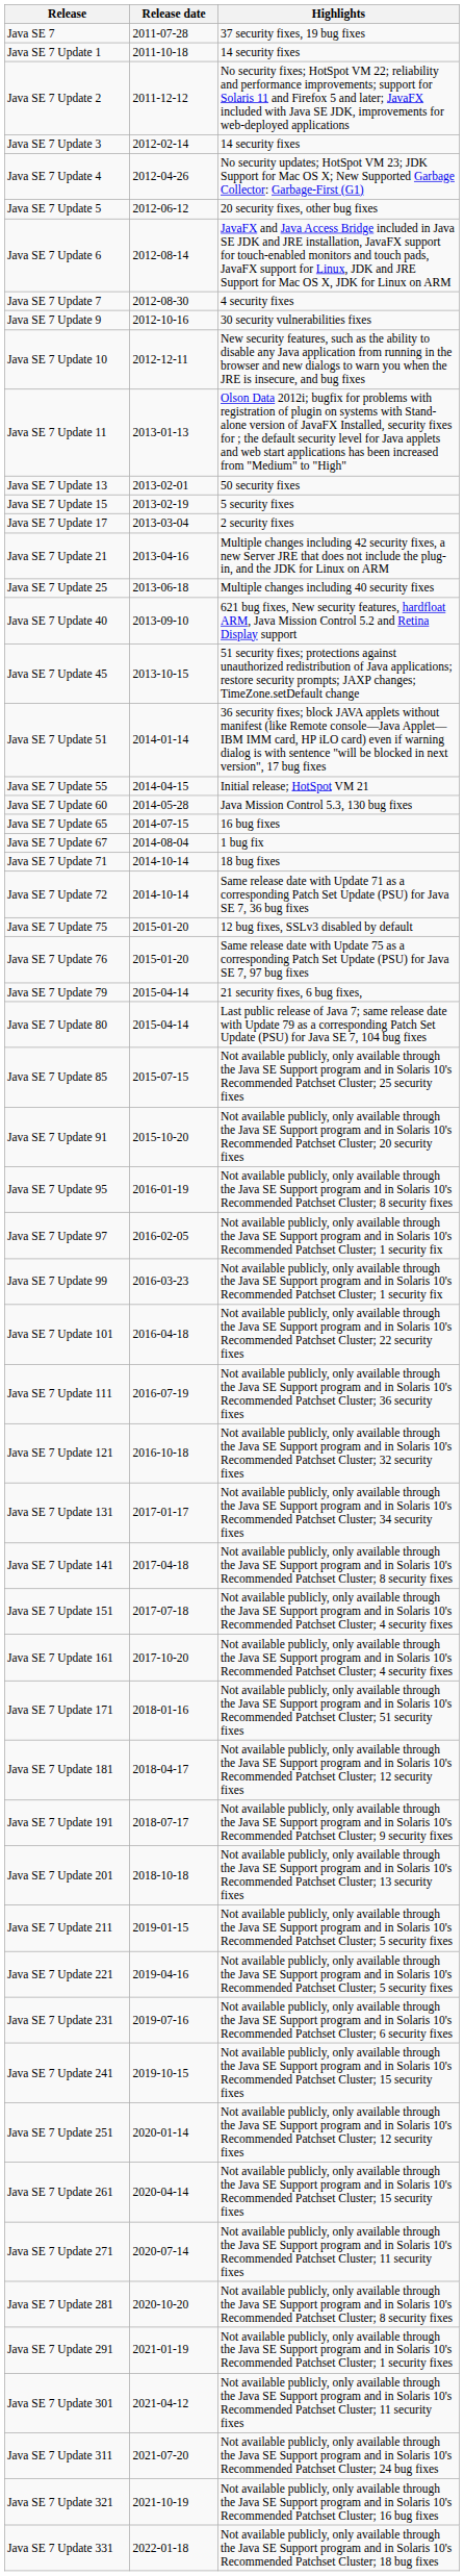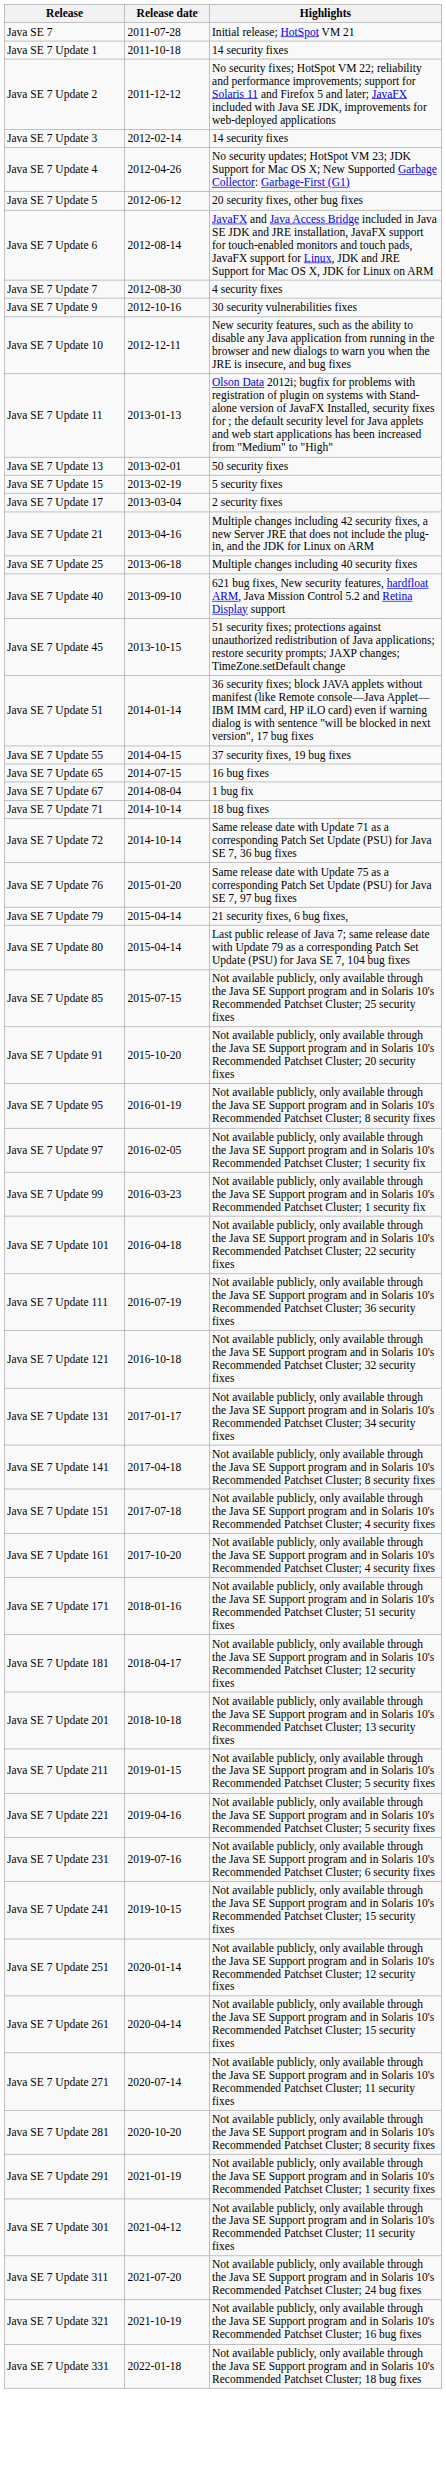 <table class="wikitable mw-collapsible mw-collapsed">
 <tr>
 <th width=160>Release</th>
 <th width=110>Release date</th>
 <th>Highlights</th>
 </tr>
 <tr>
 <td>Java SE 7</td>
 <td>2011-07-28</td>
-<td>37 security fixes, 19 bug fixes</td>
+<td>Initial release; <a href='#'>HotSpot</a> VM 21</td>
 </tr>
 <tr>
 <td>Java SE 7 Update 1</td>
 <td>2011-10-18</td>
 <td>14 security fixes</td>
 </tr>
 <tr>
 <td>Java SE 7 Update 2</td>
 <td>2011-12-12</td>
 <td>No security fixes; HotSpot VM 22; reliability and performance improvements; support for <a href='#'>Solaris 11</a> and Firefox 5 and later; <a href='#'>JavaFX</a> included with Java SE JDK, improvements for web-deployed applications</td>
 </tr>
 <tr>
 <td>Java SE 7 Update 3</td>
 <td style="white-space:nowrap">2012-02-14</td>
 <td>14 security fixes</td>
 </tr>
 <tr>
 <td>Java SE 7 Update 4</td>
 <td>2012-04-26</td>
 <td>No security updates; HotSpot VM 23; JDK Support for Mac OS X; New Supported <a href='#'>Garbage Collector</a>: <a href='#'>Garbage-First (G1)</a></td>
 </tr>
 <tr>
 <td>Java SE 7 Update 5</td>
 <td>2012-06-12</td>
 <td>20 security fixes, other bug fixes</td>
 </tr>
 <tr>
 <td>Java SE 7 Update 6</td>
 <td>2012-08-14</td>
 <td><a href='#'>JavaFX</a> and <a href='#'>Java Access Bridge</a> included in Java SE JDK and JRE installation, JavaFX support for touch-enabled monitors and touch pads, JavaFX support for <a href='#'>Linux</a>, JDK and JRE Support for Mac OS X, JDK for Linux on ARM</td>
 </tr>
 <tr>
 <td>Java SE 7 Update 7</td>
 <td>2012-08-30</td>
 <td>4 security fixes</td>
 </tr>
 <tr>
 <td>Java SE 7 Update 9</td>
 <td>2012-10-16</td>
 <td>30 security vulnerabilities fixes</td>
 </tr>
 <tr>
 <td>Java SE 7 Update 10</td>
 <td>2012-12-11</td>
 <td>New security features, such as the ability to disable any Java application from running in the browser and new dialogs to warn you when the JRE is insecure, and bug fixes</td>
 </tr>
 <tr>
 <td>Java SE 7 Update 11</td>
 <td>2013-01-13</td>
 <td><a href='#'>Olson Data</a> 2012i; bugfix for problems with registration of plugin on systems with Stand-alone version of JavaFX Installed, security fixes for ; the default security level for Java applets and web start applications has been increased from "Medium" to "High"</td>
 </tr>
 <tr>
 <td>Java SE 7 Update 13 </td>
 <td>2013-02-01</td>
 <td>50 security fixes</td>
 </tr>
 <tr>
 <td>Java SE 7 Update 15</td>
 <td>2013-02-19</td>
 <td>5 security fixes</td>
 </tr>
 <tr>
 <td>Java SE 7 Update 17</td>
 <td>2013-03-04</td>
 <td>2 security fixes</td>
 </tr>
 <tr>
 <td>Java SE 7 Update 21</td>
 <td>2013-04-16</td>
 <td>Multiple changes including 42 security fixes, a new Server JRE that does not include the plug-in, and the JDK for Linux on ARM</td>
 </tr>
 <tr>
 <td>Java SE 7 Update 25</td>
 <td>2013-06-18</td>
 <td>Multiple changes including 40 security fixes</td>
 </tr>
 <tr>
 <td>Java SE 7 Update 40</td>
 <td>2013-09-10</td>
 <td>621 bug fixes, New security features, <a href='#'>hardfloat ARM</a>, Java Mission Control 5.2 and <a href='#'>Retina Display</a> support</td>
 </tr>
 <tr>
 <td>Java SE 7 Update 45</td>
 <td>2013-10-15</td>
 <td>51 security fixes; protections against unauthorized redistribution of Java applications; restore security prompts; JAXP changes; TimeZone.setDefault change</td>
 </tr>
 <tr>
 <td>Java SE 7 Update 51</td>
 <td>2014-01-14</td>
 <td>36 security fixes; block JAVA applets without manifest (like Remote console—Java Applet—IBM IMM card, HP iLO card) even if warning dialog is with sentence "will be blocked in next version", 17 bug fixes</td>
 </tr>
 <tr>
 <td>Java SE 7 Update 55</td>
 <td>2014-04-15</td>
-<td>Initial release; <a href='#'>HotSpot</a> VM 21</td>
-</tr>
-<tr>
-<td>Java SE 7 Update 60</td>
-<td>2014-05-28</td>
-<td>Java Mission Control 5.3, 130 bug fixes</td>
+<td>37 security fixes, 19 bug fixes</td>
 </tr>
 <tr>
 <td>Java SE 7 Update 65</td>
 <td>2014-07-15</td>
 <td>16 bug fixes</td>
 </tr>
 <tr>
 <td>Java SE 7 Update 67</td>
 <td>2014-08-04</td>
 <td>1 bug fix</td>
 </tr>
 <tr>
 <td>Java SE 7 Update 71</td>
 <td>2014-10-14</td>
 <td>18 bug fixes</td>
 </tr>
 <tr>
 <td>Java SE 7 Update 72</td>
 <td>2014-10-14</td>
 <td>Same release date with Update 71 as a corresponding Patch Set Update (PSU) for Java SE 7, 36 bug fixes</td>
-</tr>
-<tr>
-<td>Java SE 7 Update 75</td>
-<td>2015-01-20</td>
-<td>12 bug fixes, SSLv3 disabled by default</td>
 </tr>
 <tr>
 <td>Java SE 7 Update 76</td>
 <td>2015-01-20</td>
 <td>Same release date with Update 75 as a corresponding Patch Set Update (PSU) for Java SE 7, 97 bug fixes</td>
 </tr>
 <tr>
 <td>Java SE 7 Update 79</td>
 <td>2015-04-14</td>
 <td>21 security fixes, 6 bug fixes,</td>
 </tr>
 <tr>
 <td>Java SE 7 Update 80</td>
 <td>2015-04-14</td>
 <td>Last public release of Java 7; same release date with Update 79 as a corresponding Patch Set Update (PSU) for Java SE 7, 104 bug fixes</td>
 </tr>
 <tr>
 <td>Java SE 7 Update 85</td>
 <td>2015-07-15</td>
 <td>Not available publicly, only available through the Java SE Support program and in Solaris 10's Recommended Patchset Cluster; 25 security fixes</td>
 </tr>
 <tr>
 <td>Java SE 7 Update 91</td>
 <td>2015-10-20</td>
 <td>Not available publicly, only available through the Java SE Support program and in Solaris 10's Recommended Patchset Cluster; 20 security fixes</td>
 </tr>
 <tr>
 <td>Java SE 7 Update 95</td>
 <td>2016-01-19</td>
 <td>Not available publicly, only available through the Java SE Support program and in Solaris 10's Recommended Patchset Cluster; 8 security fixes</td>
 </tr>
 <tr>
 <td>Java SE 7 Update 97</td>
 <td>2016-02-05</td>
 <td>Not available publicly, only available through the Java SE Support program and in Solaris 10's Recommended Patchset Cluster; 1 security fix</td>
 </tr>
 <tr>
 <td>Java SE 7 Update 99</td>
 <td>2016-03-23</td>
 <td>Not available publicly, only available through the Java SE Support program and in Solaris 10's Recommended Patchset Cluster; 1 security fix</td>
 </tr>
 <tr>
 <td>Java SE 7 Update 101</td>
 <td>2016-04-18</td>
 <td>Not available publicly, only available through the Java SE Support program and in Solaris 10's Recommended Patchset Cluster; 22 security fixes</td>
 </tr>
 <tr>
 <td>Java SE 7 Update 111</td>
 <td>2016-07-19</td>
 <td>Not available publicly, only available through the Java SE Support program and in Solaris 10's Recommended Patchset Cluster; 36 security fixes</td>
 </tr>
 <tr>
 <td>Java SE 7 Update 121</td>
 <td>2016-10-18</td>
 <td>Not available publicly, only available through the Java SE Support program and in Solaris 10's Recommended Patchset Cluster; 32 security fixes</td>
 </tr>
 <tr>
 <td>Java SE 7 Update 131</td>
 <td>2017-01-17</td>
 <td>Not available publicly, only available through the Java SE Support program and in Solaris 10's Recommended Patchset Cluster; 34 security fixes</td>
 </tr>
 <tr>
 <td>Java SE 7 Update 141</td>
 <td>2017-04-18</td>
 <td>Not available publicly, only available through the Java SE Support program and in Solaris 10's Recommended Patchset Cluster; 8 security fixes</td>
 </tr>
 <tr>
 <td>Java SE 7 Update 151</td>
 <td>2017-07-18</td>
 <td>Not available publicly, only available through the Java SE Support program and in Solaris 10's Recommended Patchset Cluster; 4 security fixes</td>
 </tr>
 <tr>
 <td>Java SE 7 Update 161</td>
 <td>2017-10-20</td>
 <td>Not available publicly, only available through the Java SE Support program and in Solaris 10's Recommended Patchset Cluster; 4 security fixes</td>
 </tr>
 <tr>
 <td>Java SE 7 Update 171</td>
 <td>2018-01-16</td>
 <td>Not available publicly, only available through the Java SE Support program and in Solaris 10's Recommended Patchset Cluster; 51 security fixes</td>
 </tr>
 <tr>
 <td>Java SE 7 Update 181</td>
 <td>2018-04-17</td>
 <td>Not available publicly, only available through the Java SE Support program and in Solaris 10's Recommended Patchset Cluster; 12 security fixes</td>
 </tr>
 <tr>
-<td>Java SE 7 Update 191</td>
-<td>2018-07-17</td>
-<td>Not available publicly, only available through the Java SE Support program and in Solaris 10's Recommended Patchset Cluster; 9 security fixes</td>
-</tr>
-<tr>
 <td>Java SE 7 Update 201</td>
 <td>2018-10-18</td>
 <td>Not available publicly, only available through the Java SE Support program and in Solaris 10's Recommended Patchset Cluster; 13 security fixes</td>
 </tr>
 <tr>
 <td>Java SE 7 Update 211</td>
 <td>2019-01-15</td>
 <td>Not available publicly, only available through the Java SE Support program and in Solaris 10's Recommended Patchset Cluster; 5 security fixes</td>
 </tr>
 <tr>
 <td>Java SE 7 Update 221</td>
 <td>2019-04-16</td>
 <td>Not available publicly, only available through the Java SE Support program and in Solaris 10's Recommended Patchset Cluster; 5 security fixes</td>
 </tr>
 <tr>
 <td>Java SE 7 Update 231</td>
 <td>2019-07-16</td>
 <td>Not available publicly, only available through the Java SE Support program and in Solaris 10's Recommended Patchset Cluster; 6 security fixes</td>
 </tr>
 <tr>
 <td>Java SE 7 Update 241</td>
 <td>2019-10-15</td>
 <td>Not available publicly, only available through the Java SE Support program and in Solaris 10's Recommended Patchset Cluster; 15 security fixes</td>
 </tr>
 <tr>
 <td>Java SE 7 Update 251</td>
 <td>2020-01-14</td>
 <td>Not available publicly, only available through the Java SE Support program and in Solaris 10's Recommended Patchset Cluster; 12 security fixes</td>
 </tr>
 <tr>
 <td>Java SE 7 Update 261</td>
 <td>2020-04-14</td>
 <td>Not available publicly, only available through the Java SE Support program and in Solaris 10's Recommended Patchset Cluster; 15 security fixes</td>
 </tr>
 <tr>
 <td>Java SE 7 Update 271</td>
 <td>2020-07-14</td>
 <td>Not available publicly, only available through the Java SE Support program and in Solaris 10's Recommended Patchset Cluster; 11 security fixes</td>
 </tr>
 <tr>
 <td>Java SE 7 Update 281</td>
 <td>2020-10-20</td>
 <td>Not available publicly, only available through the Java SE Support program and in Solaris 10's Recommended Patchset Cluster; 8 security fixes</td>
 </tr>
 <tr>
 <td>Java SE 7 Update 291</td>
 <td>2021-01-19</td>
 <td>Not available publicly, only available through the Java SE Support program and in Solaris 10's Recommended Patchset Cluster; 1 security fixes</td>
 </tr>
 <tr>
 <td>Java SE 7 Update 301</td>
 <td>2021-04-12</td>
 <td>Not available publicly, only available through the Java SE Support program and in Solaris 10's Recommended Patchset Cluster; 11 security fixes</td>
 </tr>
 <tr>
 <td>Java SE 7 Update 311</td>
 <td>2021-07-20</td>
 <td>Not available publicly, only available through the Java SE Support program and in Solaris 10's Recommended Patchset Cluster; 24 bug fixes</td>
 </tr>
 <tr>
 <td>Java SE 7 Update 321</td>
 <td>2021-10-19</td>
 <td>Not available publicly, only available through the Java SE Support program and in Solaris 10's Recommended Patchset Cluster; 16 bug fixes</td>
 </tr>
 <tr>
 <td>Java SE 7 Update 331</td>
 <td>2022-01-18</td>
 <td>Not available publicly, only available through the Java SE Support program and in Solaris 10's Recommended Patchset Cluster; 18 bug fixes</td>
 </tr>
 </table>
